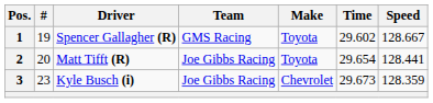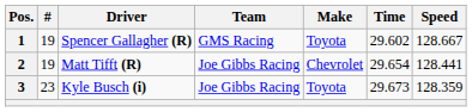 <table class="wikitable" style="font-size:95%">
 <tr>
 <th>Pos.</th>
 <th>#</th>
 <th>Driver</th>
 <th>Team</th>
 <th>Make</th>
 <th>Time</th>
 <th>Speed</th>
 </tr>
 <tr>
 <th>1</th>
 <td>19</td>
 <td><a href='#'>Spencer Gallagher</a> <strong>(R)</strong></td>
 <td><a href='#'>GMS Racing</a></td>
 <td><a href='#'>Toyota</a></td>
 <td>29.602</td>
 <td>128.667</td>
 </tr>
 <tr>
 <th>2</th>
-<td>20</td>
+<td>19</td>
 <td><a href='#'>Matt Tifft</a> <strong>(R)</strong></td>
 <td><a href='#'>Joe Gibbs Racing</a></td>
-<td><a href='#'>Toyota</a></td>
+<td><a href='#'>Chevrolet</a></td>
 <td>29.654</td>
 <td>128.441</td>
 </tr>
 <tr>
 <th>3</th>
 <td>23</td>
 <td><a href='#'>Kyle Busch</a> <strong>(i)</strong></td>
 <td><a href='#'>Joe Gibbs Racing</a></td>
-<td><a href='#'>Chevrolet</a></td>
+<td><a href='#'>Toyota</a></td>
 <td>29.673</td>
 <td>128.359</td>
 </tr>
 <tr>
 <th colspan="7"></th>
 </tr>
 </table>
